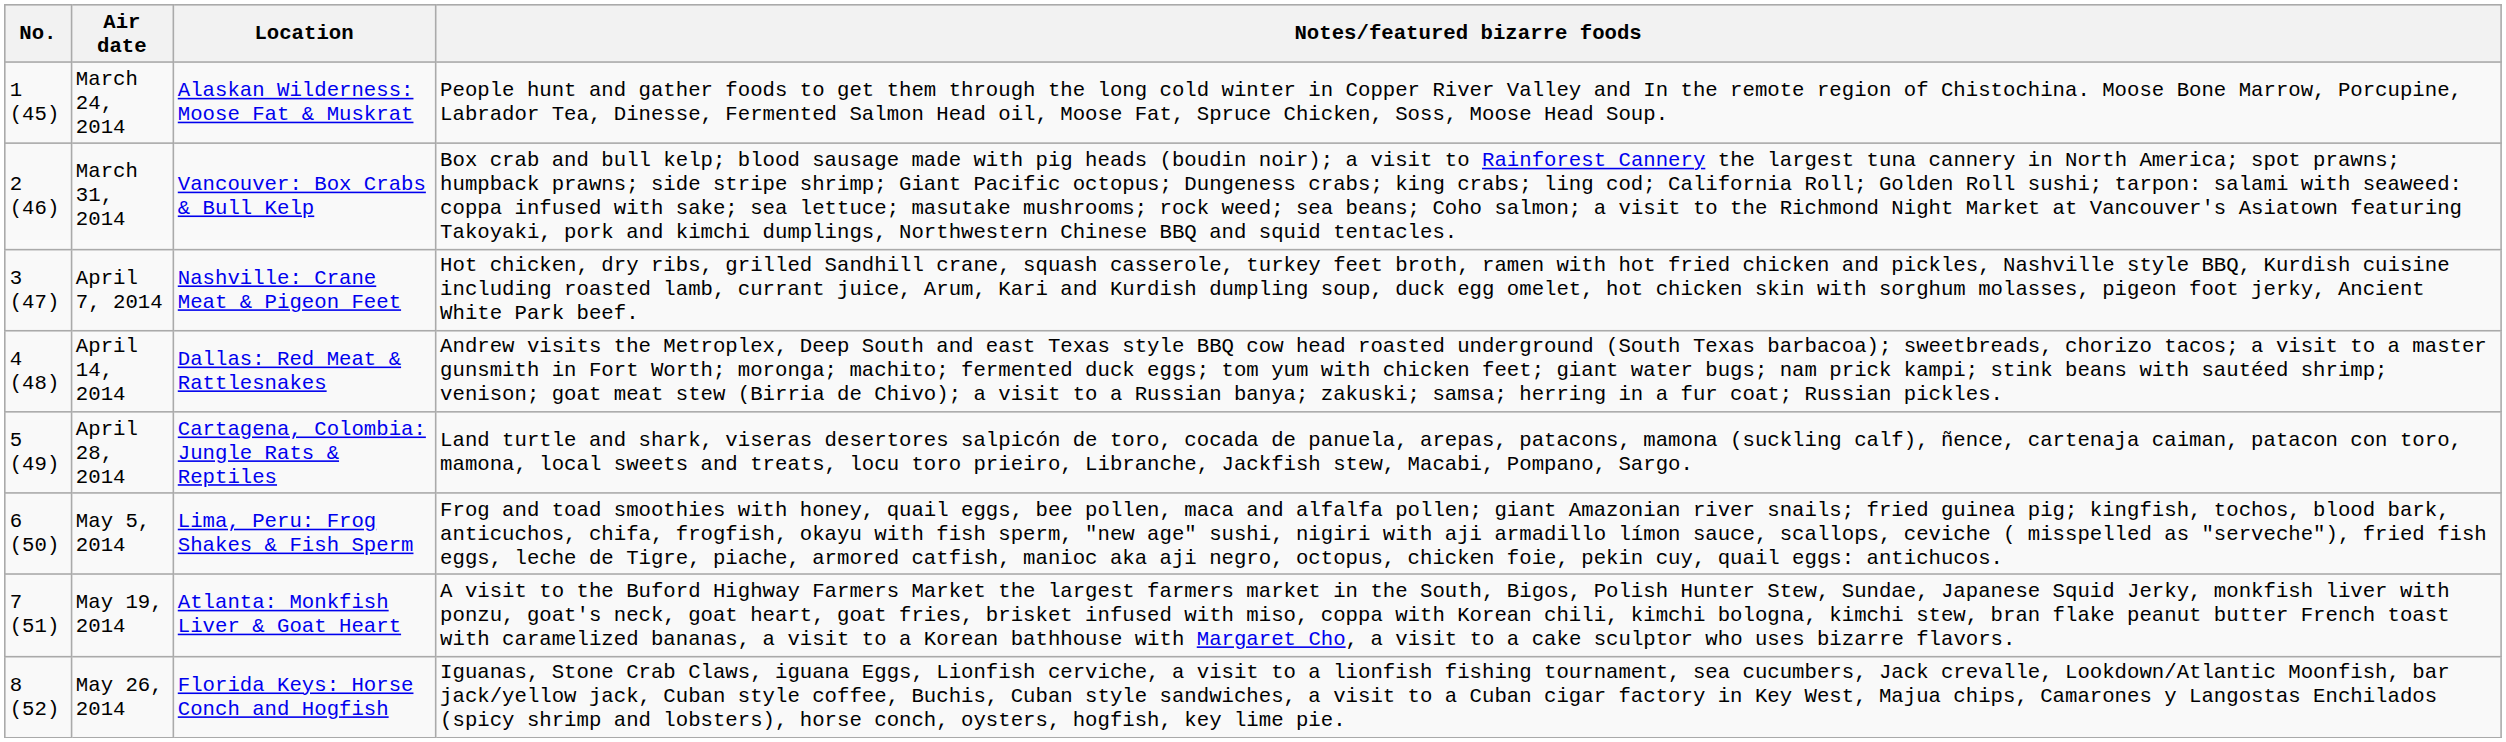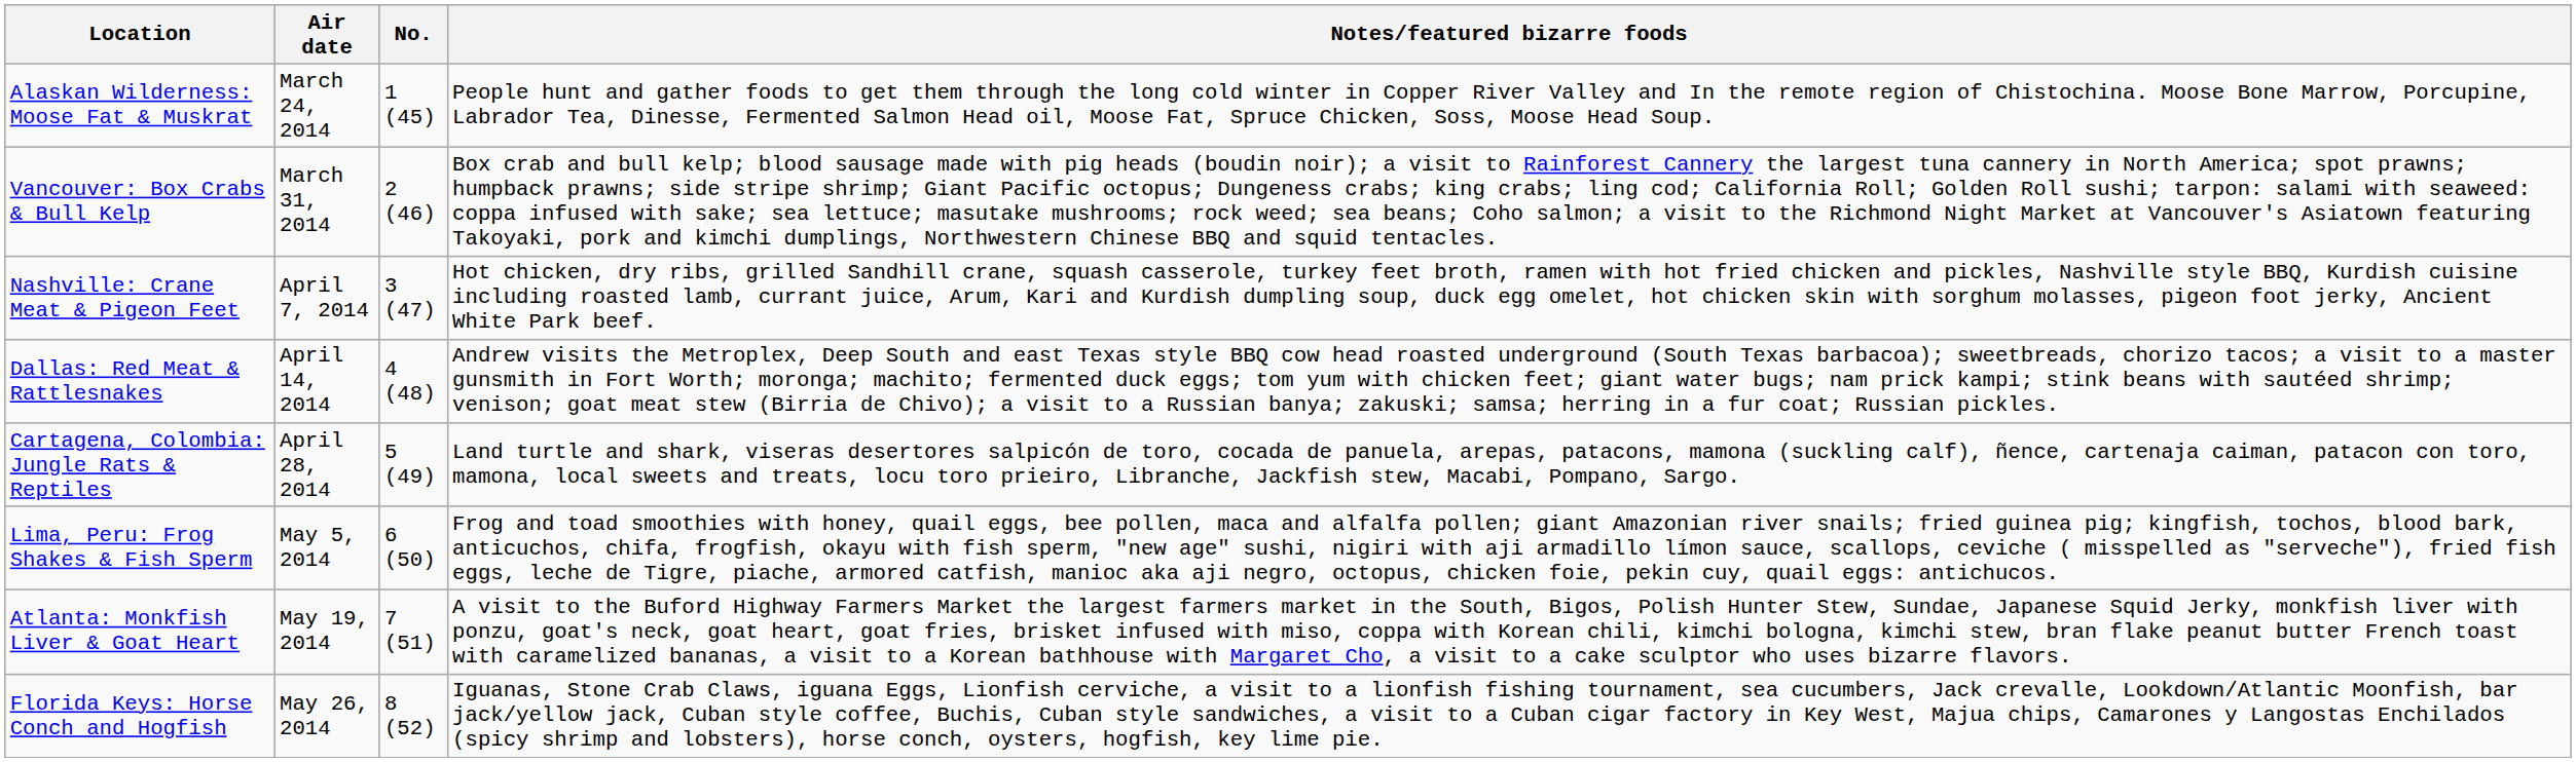 <table class="wikitable">
 <tr style="background:#EFEFEF">
+<th>Location</th>
+<th>Air date</th>
 <th>No.</th>
-<th>Air date</th>
-<th>Location</th>
 <th>Notes/featured bizarre foods</th>
 </tr>
 <tr>
+<td><a href='#'>Alaskan Wilderness: Moose Fat & Muskrat</a></td>
+<td>March 24, 2014</td>
 <td>1 (45)</td>
-<td>March 24, 2014</td>
-<td><a href='#'>Alaskan Wilderness: Moose Fat & Muskrat</a></td>
 <td>People hunt and gather foods to get them through the long cold winter in Copper River Valley and In the remote region of Chistochina. Moose Bone Marrow, Porcupine, Labrador Tea, Dinesse, Fermented Salmon Head oil, Moose Fat, Spruce Chicken, Soss, Moose Head Soup.</td>
 </tr>
 <tr>
+<td><a href='#'>Vancouver: Box Crabs & Bull Kelp</a></td>
+<td>March 31, 2014</td>
 <td>2 (46)</td>
-<td>March 31, 2014</td>
-<td><a href='#'>Vancouver: Box Crabs & Bull Kelp</a></td>
 <td>Box crab and bull kelp; blood sausage made with pig heads (boudin noir); a visit to <a href='#'>Rainforest Cannery</a> the largest tuna cannery in North America; spot prawns; humpback prawns; side stripe shrimp; Giant Pacific octopus; Dungeness crabs; king crabs; ling cod; California Roll; Golden Roll sushi; tarpon: salami with seaweed: coppa infused with sake; sea lettuce; masutake mushrooms; rock weed; sea beans; Coho salmon; a visit to the Richmond Night Market at Vancouver's Asiatown featuring Takoyaki, pork and kimchi dumplings, Northwestern Chinese BBQ and squid tentacles.</td>
 </tr>
 <tr>
+<td><a href='#'>Nashville: Crane Meat & Pigeon Feet</a></td>
+<td>April 7, 2014</td>
 <td>3 (47)</td>
-<td>April 7, 2014</td>
-<td><a href='#'>Nashville: Crane Meat & Pigeon Feet</a></td>
 <td>Hot chicken, dry ribs, grilled Sandhill crane, squash casserole, turkey feet broth, ramen with hot fried chicken and pickles, Nashville style BBQ, Kurdish cuisine including roasted lamb, currant juice, Arum, Kari and Kurdish dumpling soup, duck egg omelet, hot chicken skin with sorghum molasses, pigeon foot jerky, Ancient White Park beef.</td>
 </tr>
 <tr>
+<td><a href='#'>Dallas: Red Meat & Rattlesnakes</a></td>
+<td>April 14, 2014</td>
 <td>4 (48)</td>
-<td>April 14, 2014</td>
-<td><a href='#'>Dallas: Red Meat & Rattlesnakes</a></td>
 <td>Andrew visits the Metroplex, Deep South and east Texas style BBQ cow head roasted underground (South Texas barbacoa); sweetbreads, chorizo tacos; a visit to a master gunsmith in Fort Worth; moronga; machito; fermented duck eggs; tom yum with chicken feet; giant water bugs; nam prick kampi; stink beans with sautéed shrimp; venison; goat meat stew (Birria de Chivo); a visit to a Russian banya; zakuski; samsa; herring in a fur coat; Russian pickles.</td>
 </tr>
 <tr>
+<td><a href='#'>Cartagena, Colombia: Jungle Rats & Reptiles</a></td>
+<td>April 28, 2014</td>
 <td>5 (49)</td>
-<td>April 28, 2014</td>
-<td><a href='#'>Cartagena, Colombia: Jungle Rats & Reptiles</a></td>
 <td>Land turtle and shark, viseras desertores salpicón de toro, cocada de panuela, arepas, patacons, mamona (suckling calf), ñence, cartenaja caiman, patacon con toro, mamona, local sweets and treats, locu toro prieiro, Libranche, Jackfish stew, Macabi, Pompano, Sargo.</td>
 </tr>
 <tr>
+<td><a href='#'>Lima, Peru: Frog Shakes & Fish Sperm</a></td>
+<td>May 5, 2014</td>
 <td>6 (50)</td>
-<td>May 5, 2014</td>
-<td><a href='#'>Lima, Peru: Frog Shakes & Fish Sperm</a></td>
 <td>Frog and toad smoothies with honey, quail eggs, bee pollen, maca and alfalfa pollen; giant Amazonian river snails; fried guinea pig; kingfish, tochos, blood bark, anticuchos, chifa, frogfish, okayu with fish sperm, "new age" sushi, nigiri with aji armadillo límon sauce, scallops, ceviche ( misspelled as "serveche"), fried fish eggs, leche de Tigre, piache, armored catfish, manioc aka aji negro, octopus, chicken foie, pekin cuy, quail eggs: antichucos.</td>
 </tr>
 <tr>
+<td><a href='#'>Atlanta: Monkfish Liver & Goat Heart</a></td>
+<td>May 19, 2014</td>
 <td>7 (51)</td>
-<td>May 19, 2014</td>
-<td><a href='#'>Atlanta: Monkfish Liver & Goat Heart</a></td>
 <td>A visit to the Buford Highway Farmers Market the largest farmers market in the South, Bigos, Polish Hunter Stew, Sundae, Japanese Squid Jerky, monkfish liver with ponzu, goat's neck, goat heart, goat fries, brisket infused with miso, coppa with Korean chili, kimchi bologna, kimchi stew, bran flake peanut butter French toast with caramelized bananas, a visit to a Korean bathhouse with <a href='#'>Margaret Cho</a>, a visit to a cake sculptor who uses bizarre flavors.</td>
 </tr>
 <tr>
+<td><a href='#'>Florida Keys: Horse Conch and Hogfish</a></td>
+<td>May 26, 2014</td>
 <td>8 (52)</td>
-<td>May 26, 2014</td>
-<td><a href='#'>Florida Keys: Horse Conch and Hogfish</a></td>
 <td>Iguanas, Stone Crab Claws, iguana Eggs, Lionfish cerviche, a visit to a lionfish fishing tournament, sea cucumbers, Jack crevalle, Lookdown/Atlantic Moonfish, bar jack/yellow jack, Cuban style coffee, Buchis, Cuban style sandwiches, a visit to a Cuban cigar factory in Key West, Majua chips, Camarones y Langostas Enchilados (spicy shrimp and lobsters), horse conch, oysters, hogfish, key lime pie.</td>
 </tr>
 </table>
